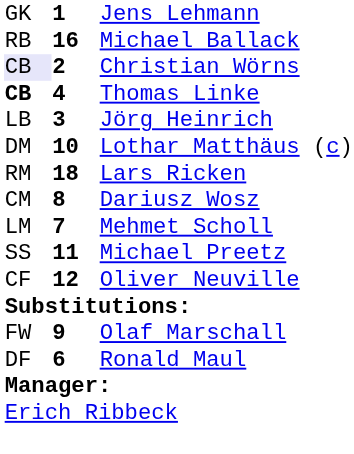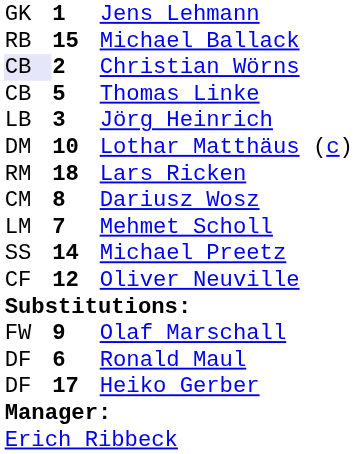 <table style="font-size: 90%" cellspacing="0" cellpadding="0" align="center">
 <tr>
 <th width=25></th>
 <th width=25></th>
 </tr>
 <tr>
 <td>GK</td>
 <td><strong>1</strong></td>
 <td><a href='#'>Jens Lehmann</a></td>
 </tr>
 <tr>
 <td>RB</td>
-<td><strong>16</strong></td>
+<td><strong>15</strong></td>
 <td><a href='#'>Michael Ballack</a></td>
 </tr>
 <tr>
 <td style="background: lavender;">CB</td>
 <td><strong>2</strong></td>
 <td><a href='#'>Christian Wörns</a></td>
 </tr>
 <tr>
-<td><strong>CB</strong></td>
-<td><strong>4</strong></td>
+<td>CB</td>
+<td><strong>5</strong></td>
 <td><a href='#'>Thomas Linke</a></td>
 </tr>
 <tr>
 <td>LB</td>
 <td><strong>3</strong></td>
 <td><a href='#'>Jörg Heinrich</a></td>
 <td></td>
 <td></td>
 </tr>
 <tr>
 <td>DM</td>
 <td><strong>10</strong></td>
 <td><a href='#'>Lothar Matthäus</a> (<a href='#'>c</a>)</td>
 </tr>
 <tr>
 <td>RM</td>
 <td><strong>18</strong></td>
 <td><a href='#'>Lars Ricken</a></td>
 </tr>
 <tr>
 <td>CM</td>
 <td><strong>8</strong></td>
 <td><a href='#'>Dariusz Wosz</a></td>
 </tr>
 <tr>
 <td>LM</td>
 <td><strong>7</strong></td>
 <td><a href='#'>Mehmet Scholl</a></td>
 <td></td>
 </tr>
 <tr>
 <td>SS</td>
-<td><strong>11</strong></td>
+<td><strong>14</strong></td>
 <td><a href='#'>Michael Preetz</a></td>
 <td></td>
 <td></td>
 </tr>
 <tr>
 <td>CF</td>
 <td><strong>12</strong></td>
 <td><a href='#'>Oliver Neuville</a></td>
 <td></td>
 <td></td>
 </tr>
 <tr>
 <td colspan=3><strong>Substitutions:</strong></td>
 </tr>
 <tr>
 <td>FW</td>
 <td><strong>9</strong></td>
 <td><a href='#'>Olaf Marschall</a></td>
 <td></td>
 <td></td>
 </tr>
 <tr>
 <td>DF</td>
 <td><strong>6</strong></td>
 <td><a href='#'>Ronald Maul</a></td>
 <td></td>
 <td></td>
 </tr>
 <tr>
+<td>DF</td>
+<td><strong>17</strong></td>
+<td><a href='#'>Heiko Gerber</a></td>
+<td></td>
+<td></td>
+</tr>
+<tr>
 <td colspan=3><strong>Manager:</strong></td>
 </tr>
 <tr>
 <td colspan=3><a href='#'>Erich Ribbeck</a></td>
 </tr>
 </table>
